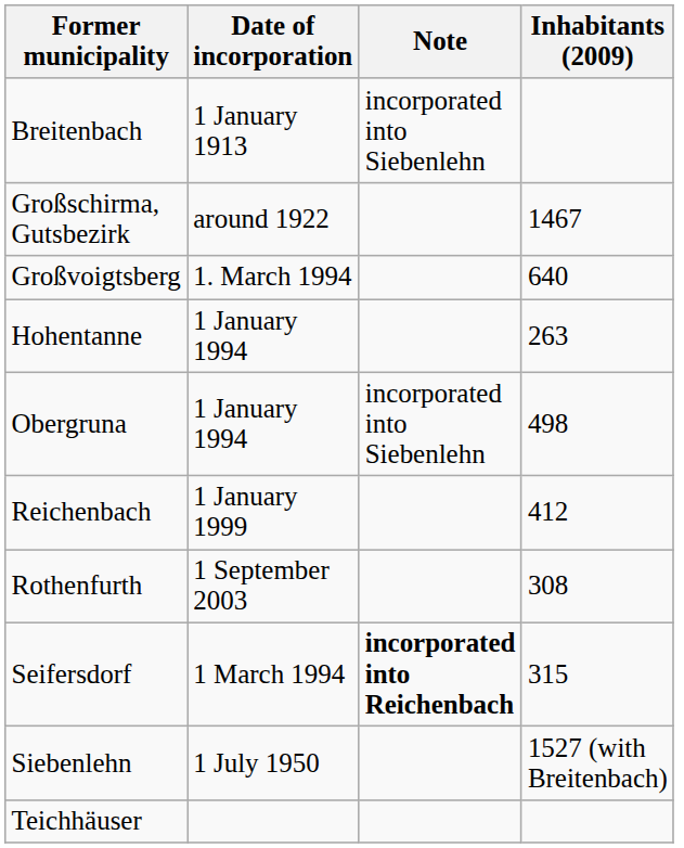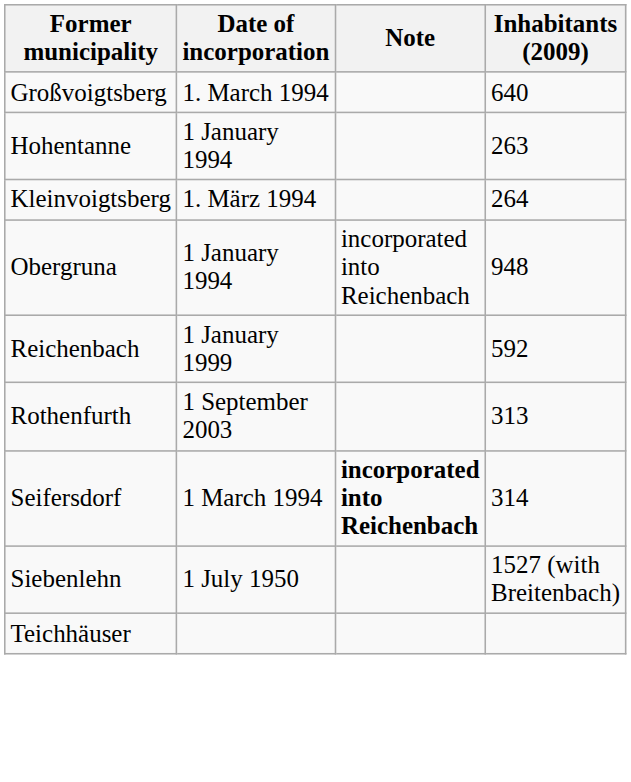 <table width="60%" class="wikitable">
 <tr>
 <th width="15%">Former municipality</th>
 <th width="15%">Date of incorporation</th>
 <th width="15%">Note</th>
 <th width="10%">Inhabitants (2009)</th>
-</tr>
-<tr>
-<td>Breitenbach</td>
-<td>1 January 1913</td>
-<td>incorporated into Siebenlehn</td>
-<td></td>
-</tr>
-<tr>
-<td>Großschirma, Gutsbezirk</td>
-<td>around 1922</td>
-<td></td>
-<td>1467</td>
 </tr>
 <tr>
 <td>Großvoigtsberg</td>
 <td>1. March 1994</td>
 <td></td>
 <td>640</td>
 </tr>
 <tr>
 <td>Hohentanne</td>
 <td>1 January 1994</td>
 <td></td>
 <td>263</td>
 </tr>
 <tr>
+<td>Kleinvoigtsberg</td>
+<td>1. März 1994</td>
+<td></td>
+<td>264</td>
+</tr>
+<tr>
 <td>Obergruna</td>
 <td>1 January 1994</td>
-<td>incorporated into Siebenlehn</td>
-<td>498</td>
+<td>incorporated into Reichenbach</td>
+<td>948</td>
 </tr>
 <tr>
 <td>Reichenbach</td>
 <td>1 January 1999</td>
 <td></td>
-<td>412</td>
+<td>592</td>
 </tr>
 <tr>
 <td>Rothenfurth</td>
 <td>1 September 2003</td>
 <td></td>
-<td>308</td>
+<td>313</td>
 </tr>
 <tr>
 <td>Seifersdorf</td>
 <td>1 March 1994</td>
 <td><strong>incorporated into Reichenbach</strong></td>
-<td>315</td>
+<td>314</td>
 </tr>
 <tr>
 <td>Siebenlehn</td>
 <td>1 July 1950</td>
 <td></td>
 <td>1527 (with Breitenbach)</td>
 </tr>
 <tr>
 <td>Teichhäuser</td>
 <td></td>
 <td></td>
 <td></td>
 </tr>
 </table>
